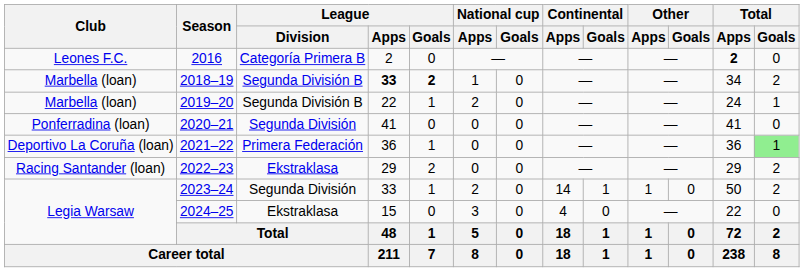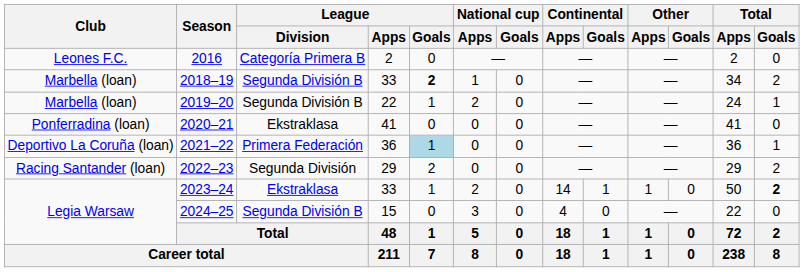 <table class="wikitable" style="text-align: center;">
 <tr>
 <th rowspan="2">Club</th>
 <th rowspan="2">Season</th>
 <th colspan="3">League</th>
 <th colspan="2">National cup</th>
 <th colspan="2">Continental</th>
 <th colspan="2">Other</th>
 <th colspan="2">Total</th>
 </tr>
 <tr>
 <th>Division</th>
 <th>Apps</th>
 <th>Goals</th>
 <th>Apps</th>
 <th>Goals</th>
 <th>Apps</th>
 <th>Goals</th>
 <th>Apps</th>
 <th>Goals</th>
 <th>Apps</th>
 <th>Goals</th>
 </tr>
 <tr>
 <td><a href='#'>Leones F.C.</a></td>
 <td><a href='#'>2016</a></td>
 <td><a href='#'>Categoría Primera B</a></td>
 <td>2</td>
 <td>0</td>
 <td colspan="2">—</td>
 <td colspan="2">—</td>
 <td colspan="2">—</td>
-<td><strong>2</strong></td>
+<td>2</td>
 <td>0</td>
 </tr>
 <tr>
 <td><a href='#'>Marbella</a> (loan)</td>
 <td><a href='#'>2018–19</a></td>
 <td><a href='#'>Segunda División B</a></td>
-<td><strong>33</strong></td>
+<td>33</td>
 <td><strong>2</strong></td>
 <td>1</td>
 <td>0</td>
 <td colspan="2">—</td>
 <td colspan="2">—</td>
 <td>34</td>
 <td>2</td>
 </tr>
 <tr>
 <td><a href='#'>Marbella</a> (loan)</td>
 <td><a href='#'>2019–20</a></td>
 <td>Segunda División B</td>
 <td>22</td>
 <td>1</td>
 <td>2</td>
 <td>0</td>
 <td colspan="2">—</td>
 <td colspan="2">—</td>
 <td>24</td>
 <td>1</td>
 </tr>
 <tr>
 <td><a href='#'>Ponferradina</a> (loan)</td>
 <td><a href='#'>2020–21</a></td>
-<td><a href='#'>Segunda División</a></td>
+<td>Ekstraklasa</td>
 <td>41</td>
 <td>0</td>
 <td>0</td>
 <td>0</td>
 <td colspan="2">—</td>
 <td colspan="2">—</td>
 <td>41</td>
 <td>0</td>
 </tr>
 <tr>
 <td><a href='#'>Deportivo La Coruña</a> (loan)</td>
 <td><a href='#'>2021–22</a></td>
 <td><a href='#'>Primera Federación</a></td>
 <td>36</td>
-<td>1</td>
+<td style="background: lightblue;">1</td>
 <td>0</td>
 <td>0</td>
 <td colspan="2">—</td>
 <td colspan="2">—</td>
 <td>36</td>
-<td style="background: lightgreen;">1</td>
+<td>1</td>
 </tr>
 <tr>
 <td><a href='#'>Racing Santander</a> (loan)</td>
 <td><a href='#'>2022–23</a></td>
-<td><a href='#'>Ekstraklasa</a></td>
+<td>Segunda División</td>
 <td>29</td>
 <td>2</td>
 <td>0</td>
 <td>0</td>
 <td colspan="2">—</td>
 <td colspan="2">—</td>
 <td>29</td>
 <td>2</td>
 </tr>
 <tr>
 <td rowspan="3"><a href='#'>Legia Warsaw</a></td>
 <td><a href='#'>2023–24</a></td>
-<td>Segunda División</td>
+<td><a href='#'>Ekstraklasa</a></td>
 <td>33</td>
 <td>1</td>
 <td>2</td>
 <td>0</td>
 <td>14</td>
 <td>1</td>
 <td>1</td>
 <td>0</td>
 <td>50</td>
-<td>2</td>
+<td><strong>2</strong></td>
 </tr>
 <tr>
 <td><a href='#'>2024–25</a></td>
-<td>Ekstraklasa</td>
+<td><a href='#'>Segunda División B</a></td>
 <td>15</td>
 <td>0</td>
 <td>3</td>
 <td>0</td>
 <td>4</td>
 <td>0</td>
 <td colspan="2">—</td>
 <td>22</td>
 <td>0</td>
 </tr>
 <tr>
 <th colspan="2">Total</th>
 <th>48</th>
 <th>1</th>
 <th>5</th>
 <th>0</th>
 <th>18</th>
 <th>1</th>
 <th>1</th>
 <th>0</th>
 <th>72</th>
 <th>2</th>
 </tr>
 <tr>
 <th colspan="3">Career total</th>
 <th>211</th>
 <th>7</th>
 <th>8</th>
 <th>0</th>
 <th>18</th>
 <th>1</th>
 <th>1</th>
 <th>0</th>
 <th>238</th>
 <th>8</th>
 </tr>
 </table>
